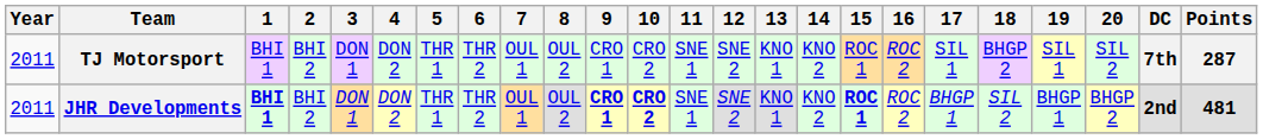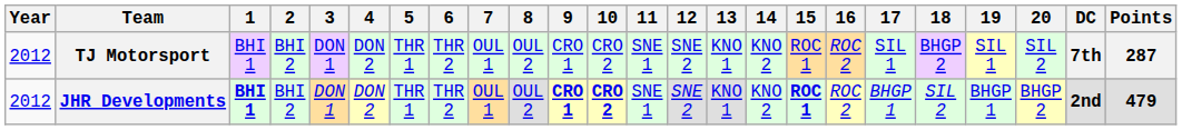 <table class="wikitable" style="text-align:center; font-size:85%">
 <tr>
 <th>Year</th>
 <th>Team</th>
 <th>1</th>
 <th>2</th>
 <th>3</th>
 <th>4</th>
 <th>5</th>
 <th>6</th>
 <th>7</th>
 <th>8</th>
 <th>9</th>
 <th>10</th>
 <th>11</th>
 <th>12</th>
 <th>13</th>
 <th>14</th>
 <th>15</th>
 <th>16</th>
 <th>17</th>
 <th>18</th>
 <th>19</th>
 <th>20</th>
 <th>DC</th>
 <th>Points</th>
 </tr>
 <tr>
-<td><a href='#'>2011</a></td>
+<td><a href='#'>2012</a></td>
 <th nowrap>TJ Motorsport</th>
 <td style="background:#EFCFFF;"><a href='#'>BHI<br>1</a><br></td>
 <td style="background:#DFFFDF;"><a href='#'>BHI<br>2</a><br></td>
 <td style="background:#EFCFFF;"><a href='#'>DON<br>1</a><br></td>
 <td style="background:#DFFFDF;"><a href='#'>DON<br>2</a><br></td>
 <td style="background:#DFFFDF;"><a href='#'>THR<br>1</a><br></td>
 <td style="background:#DFFFDF;"><a href='#'>THR<br>2</a><br></td>
 <td style="background:#DFFFDF;"><a href='#'>OUL<br>1</a><br></td>
 <td style="background:#DFFFDF;"><a href='#'>OUL<br>2</a><br></td>
 <td style="background:#DFFFDF;"><a href='#'>CRO<br>1</a><br></td>
 <td style="background:#DFFFDF;"><a href='#'>CRO<br>2</a><br></td>
 <td style="background:#DFFFDF;"><a href='#'>SNE<br>1</a><br></td>
 <td style="background:#DFFFDF;"><a href='#'>SNE<br>2</a><br></td>
 <td style="background:#DFFFDF;"><a href='#'>KNO<br>1</a><br></td>
 <td style="background:#DFFFDF;"><a href='#'>KNO<br>2</a><br></td>
 <td style="background:#FFDF9F;"><a href='#'>ROC<br>1</a><br></td>
 <td style="background:#FFDF9F;"><em><a href='#'>ROC<br>2</a></em><br></td>
 <td style="background:#dfffdf;"><a href='#'>SIL<br>1</a><br></td>
 <td style="background:#EFCFFF;"><a href='#'>BHGP<br>2</a><br></td>
 <td style="background:#FFFFBF;"><a href='#'>SIL<br>1</a><br></td>
 <td style="background:#DFFFDF;"><a href='#'>SIL<br>2</a><br></td>
 <th>7th</th>
 <th>287</th>
 </tr>
 <tr>
-<td><a href='#'>2011</a></td>
+<td><a href='#'>2012</a></td>
 <th nowrap><a href='#'>JHR Developments</a></th>
 <td style="background:#dfffdf;"><strong><a href='#'>BHI<br>1</a></strong><br></td>
 <td style="background:#dfffdf;"><a href='#'>BHI<br>2</a><br></td>
 <td style="background:#ffdf9f;"><em><a href='#'>DON<br>1</a></em><br></td>
 <td style="background:#ffffbf;"><em><a href='#'>DON<br>2</a></em><br></td>
 <td style="background:#dfffdf;"><a href='#'>THR<br>1</a><br></td>
 <td style="background:#dfffdf;"><a href='#'>THR<br>2</a><br></td>
 <td style="background:#ffdf9f;"><a href='#'>OUL<br>1</a><br></td>
 <td style="background:#dfdfdf;"><a href='#'>OUL<br>2</a><br></td>
 <td style="background:#ffffbf;"><strong><a href='#'>CRO<br>1</a></strong><br></td>
 <td style="background:#ffffbf;"><strong><a href='#'>CRO<br>2</a></strong><br></td>
 <td style="background:#dfffdf;"><a href='#'>SNE<br>1</a><br></td>
 <td style="background:#dfdfdf;"><em><a href='#'>SNE<br>2</a></em><br></td>
 <td style="background:#dfdfdf;"><a href='#'>KNO<br>1</a><br></td>
 <td style="background:#dfffdf;"><a href='#'>KNO<br>2</a><br></td>
 <td style="background:#dfffdf;"><strong><a href='#'>ROC<br>1</a><br></strong></td>
 <td style="background:#ffffbf;"><em><a href='#'>ROC<br>2</a></em><br></td>
 <td style="background:#DFFFDF;"><em><a href='#'>BHGP<br>1</a></em><br></td>
 <td style="background:#dfffdf;"><em><a href='#'>SIL<br>2</a></em><br></td>
 <td style="background:#dfffdf;"><a href='#'>BHGP<br>1</a><br></td>
 <td style="background:#ffffbf;"><a href='#'>BHGP<br>2</a><br></td>
 <th style="background:#dfdfdf;">2nd</th>
-<th style="background:#dfdfdf;">481</th>
+<th style="background:#dfdfdf;">479</th>
 </tr>
 </table>
